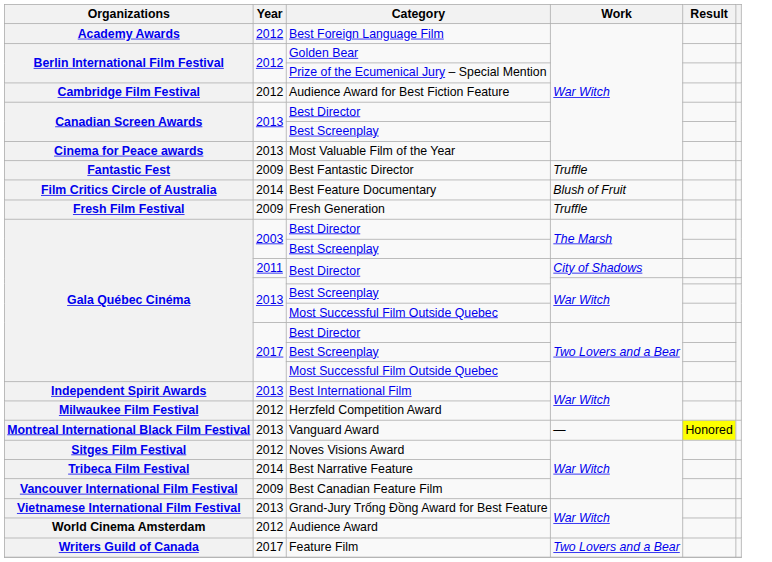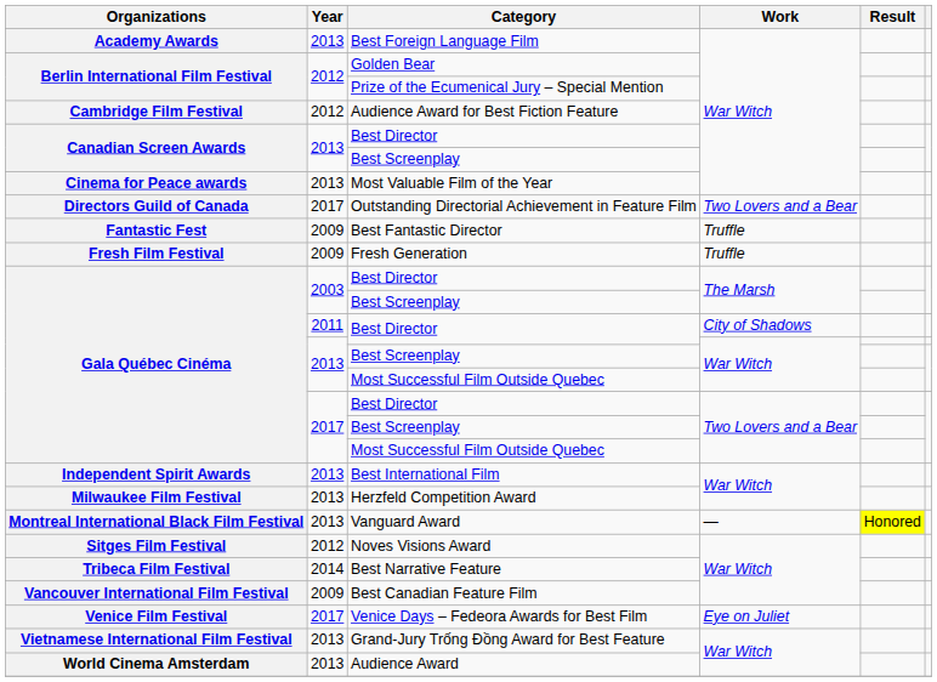 <table class="wikitable sortable plainrowheaders">
 <tr>
 <th scope="col">Organizations</th>
 <th scope="col">Year</th>
 <th scope="col">Category</th>
 <th scope="col">Work</th>
 <th scope="col">Result</th>
 <th scope="col" class="unsortable"></th>
 </tr>
 <tr>
 <th scope="row"><a href='#'>Academy Awards</a></th>
-<td style="text-align: center;"><a href='#'>2012</a></td>
+<td style="text-align: center;"><a href='#'>2013</a></td>
 <td><a href='#'>Best Foreign Language Film</a></td>
 <td rowspan="7"><em><a href='#'>War Witch</a></em></td>
 <td></td>
 <td style="text-align:center;"></td>
 </tr>
 <tr>
 <th scope="row" rowspan="2"><a href='#'>Berlin International Film Festival</a></th>
 <td style="text-align: center;" rowspan="2"><a href='#'>2012</a></td>
 <td><a href='#'>Golden Bear</a></td>
 <td></td>
 <td style="text-align:center;"></td>
 </tr>
 <tr>
 <td><a href='#'>Prize of the Ecumenical Jury</a> – Special Mention</td>
 <td></td>
 <td style="text-align:center;"></td>
 </tr>
 <tr>
 <th scope="row"><a href='#'>Cambridge Film Festival</a></th>
 <td style="text-align: center;">2012</td>
 <td>Audience Award for Best Fiction Feature</td>
 <td></td>
 <td style="text-align:center;"></td>
 </tr>
 <tr>
 <th scope="row" rowspan="2"><a href='#'>Canadian Screen Awards</a></th>
 <td style="text-align: center;" rowspan="2"><a href='#'>2013</a></td>
 <td><a href='#'>Best Director</a></td>
 <td></td>
 <td style="text-align:center;" rowspan="2"></td>
 </tr>
 <tr>
 <td><a href='#'>Best Screenplay</a></td>
 <td></td>
 </tr>
 <tr>
 <th scope="row"><a href='#'>Cinema for Peace awards</a></th>
 <td style="text-align: center;">2013</td>
 <td>Most Valuable Film of the Year</td>
 <td></td>
 <td style="text-align:center;"></td>
 </tr>
 <tr>
+<th scope="row"><a href='#'>Directors Guild of Canada</a></th>
+<td style="text-align: center;">2017</td>
+<td>Outstanding Directorial Achievement in Feature Film</td>
+<td><em><a href='#'>Two Lovers and a Bear</a></em></td>
+<td></td>
+<td style="text-align:center;"></td>
+</tr>
+<tr>
 <th scope="row"><a href='#'>Fantastic Fest</a></th>
 <td style="text-align: center;">2009</td>
 <td>Best Fantastic Director</td>
 <td><em>Truffle</em></td>
-<td></td>
-<td style="text-align:center;"></td>
-</tr>
-<tr>
-<th scope="row"><a href='#'>Film Critics Circle of Australia</a></th>
-<td style="text-align: center;">2014</td>
-<td>Best Feature Documentary</td>
-<td><em>Blush of Fruit</em></td>
 <td></td>
 <td style="text-align:center;"></td>
 </tr>
 <tr>
 <th scope="row"><a href='#'>Fresh Film Festival</a></th>
 <td style="text-align: center;">2009</td>
 <td>Fresh Generation</td>
 <td><em>Truffle</em></td>
 <td></td>
 <td style="text-align:center;"></td>
 </tr>
 <tr>
 <th scope="row" rowspan="9"><a href='#'>Gala Québec Cinéma</a></th>
 <td style="text-align: center;" rowspan="2"><a href='#'>2003</a></td>
 <td><a href='#'>Best Director</a></td>
 <td rowspan="2"><em><a href='#'>The Marsh</a></em></td>
 <td></td>
 <td style="text-align:center;" rowspan="2"></td>
 </tr>
 <tr>
 <td><a href='#'>Best Screenplay</a></td>
 <td></td>
 </tr>
 <tr>
 <td style="text-align: center;"><a href='#'>2011</a></td>
 <td rowspan="2"><a href='#'>Best Director</a></td>
 <td><em><a href='#'>City of Shadows</a></em></td>
 <td></td>
 <td style="text-align:center;"></td>
 </tr>
 <tr>
 <td style="text-align: center;" rowspan="3"><a href='#'>2013</a></td>
 <td rowspan="3"><em><a href='#'>War Witch</a></em></td>
 <td></td>
 <td style="text-align:center;"></td>
 </tr>
 <tr>
 <td><a href='#'>Best Screenplay</a></td>
 <td></td>
 <td style="text-align:center;" rowspan="2"></td>
 </tr>
 <tr>
 <td><a href='#'>Most Successful Film Outside Quebec</a></td>
 <td></td>
 </tr>
 <tr>
 <td style="text-align: center;" rowspan="3"><a href='#'>2017</a></td>
 <td><a href='#'>Best Director</a></td>
 <td rowspan="3"><em><a href='#'>Two Lovers and a Bear</a></em></td>
 <td></td>
 <td style="text-align:center;" rowspan="3"></td>
 </tr>
 <tr>
 <td><a href='#'>Best Screenplay</a></td>
 <td></td>
 </tr>
 <tr>
 <td><a href='#'>Most Successful Film Outside Quebec</a></td>
 <td></td>
 </tr>
 <tr>
 <th scope="row"><a href='#'>Independent Spirit Awards</a></th>
 <td style="text-align: center;"><a href='#'>2013</a></td>
 <td><a href='#'>Best International Film</a></td>
 <td rowspan="2"><em><a href='#'>War Witch</a></em></td>
 <td></td>
 <td style="text-align:center;"></td>
 </tr>
 <tr>
 <th scope="row"><a href='#'>Milwaukee Film Festival</a></th>
-<td style="text-align: center;">2012</td>
+<td style="text-align: center;">2013</td>
 <td>Herzfeld Competition Award</td>
 <td></td>
 <td style="text-align:center;"></td>
 </tr>
 <tr>
 <th scope="row"><a href='#'>Montreal International Black Film Festival</a></th>
 <td style="text-align: center;">2013</td>
 <td>Vanguard Award</td>
 <td>—</td>
 <td style="text-align:center; background: #FDFF00;">Honored</td>
 <td style="text-align:center;"></td>
 </tr>
 <tr>
 <th scope="row"><a href='#'>Sitges Film Festival</a></th>
 <td style="text-align: center;">2012</td>
 <td>Noves Visions Award</td>
 <td rowspan="3"><em><a href='#'>War Witch</a></em></td>
 <td></td>
 <td style="text-align:center;"></td>
 </tr>
 <tr>
 <th scope="row"><a href='#'>Tribeca Film Festival</a></th>
 <td style="text-align: center;">2014</td>
 <td>Best Narrative Feature</td>
 <td></td>
 <td style="text-align:center;"></td>
 </tr>
 <tr>
 <th scope="row"><a href='#'>Vancouver International Film Festival</a></th>
 <td style="text-align: center;">2009</td>
 <td>Best Canadian Feature Film</td>
 <td></td>
 <td style="text-align:center;"></td>
 </tr>
 <tr>
+<th scope="row"><a href='#'>Venice Film Festival</a></th>
+<td style="text-align: center;"><a href='#'>2017</a></td>
+<td><a href='#'>Venice Days</a> – Fedeora Awards for Best Film</td>
+<td><em><a href='#'>Eye on Juliet</a></em></td>
+<td></td>
+<td style="text-align:center;"></td>
+</tr>
+<tr>
 <th scope="row"><a href='#'>Vietnamese International Film Festival</a></th>
 <td style="text-align: center;">2013</td>
 <td>Grand-Jury Trống Đồng Award for Best Feature</td>
 <td rowspan="2"><em><a href='#'>War Witch</a></em></td>
 <td></td>
 <td style="text-align:center;"></td>
 </tr>
 <tr>
 <th scope="row">World Cinema Amsterdam</th>
-<td style="text-align: center;">2012</td>
+<td style="text-align: center;">2013</td>
 <td>Audience Award</td>
-<td></td>
-<td style="text-align:center;"></td>
-</tr>
-<tr>
-<th scope="row"><a href='#'>Writers Guild of Canada</a></th>
-<td style="text-align: center;">2017</td>
-<td>Feature Film</td>
-<td><em><a href='#'>Two Lovers and a Bear</a></em></td>
 <td></td>
 <td style="text-align:center;"></td>
 </tr>
 <tr>
 </tr>
 </table>
